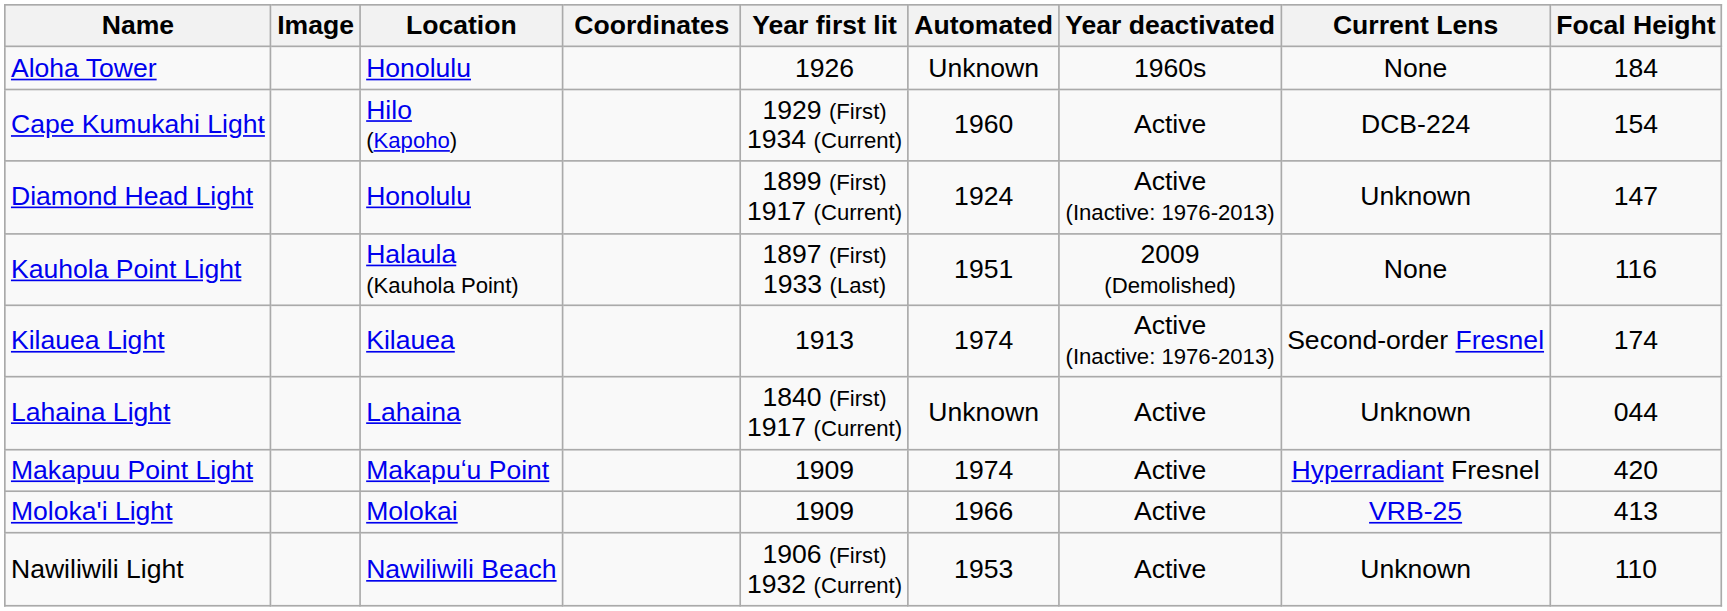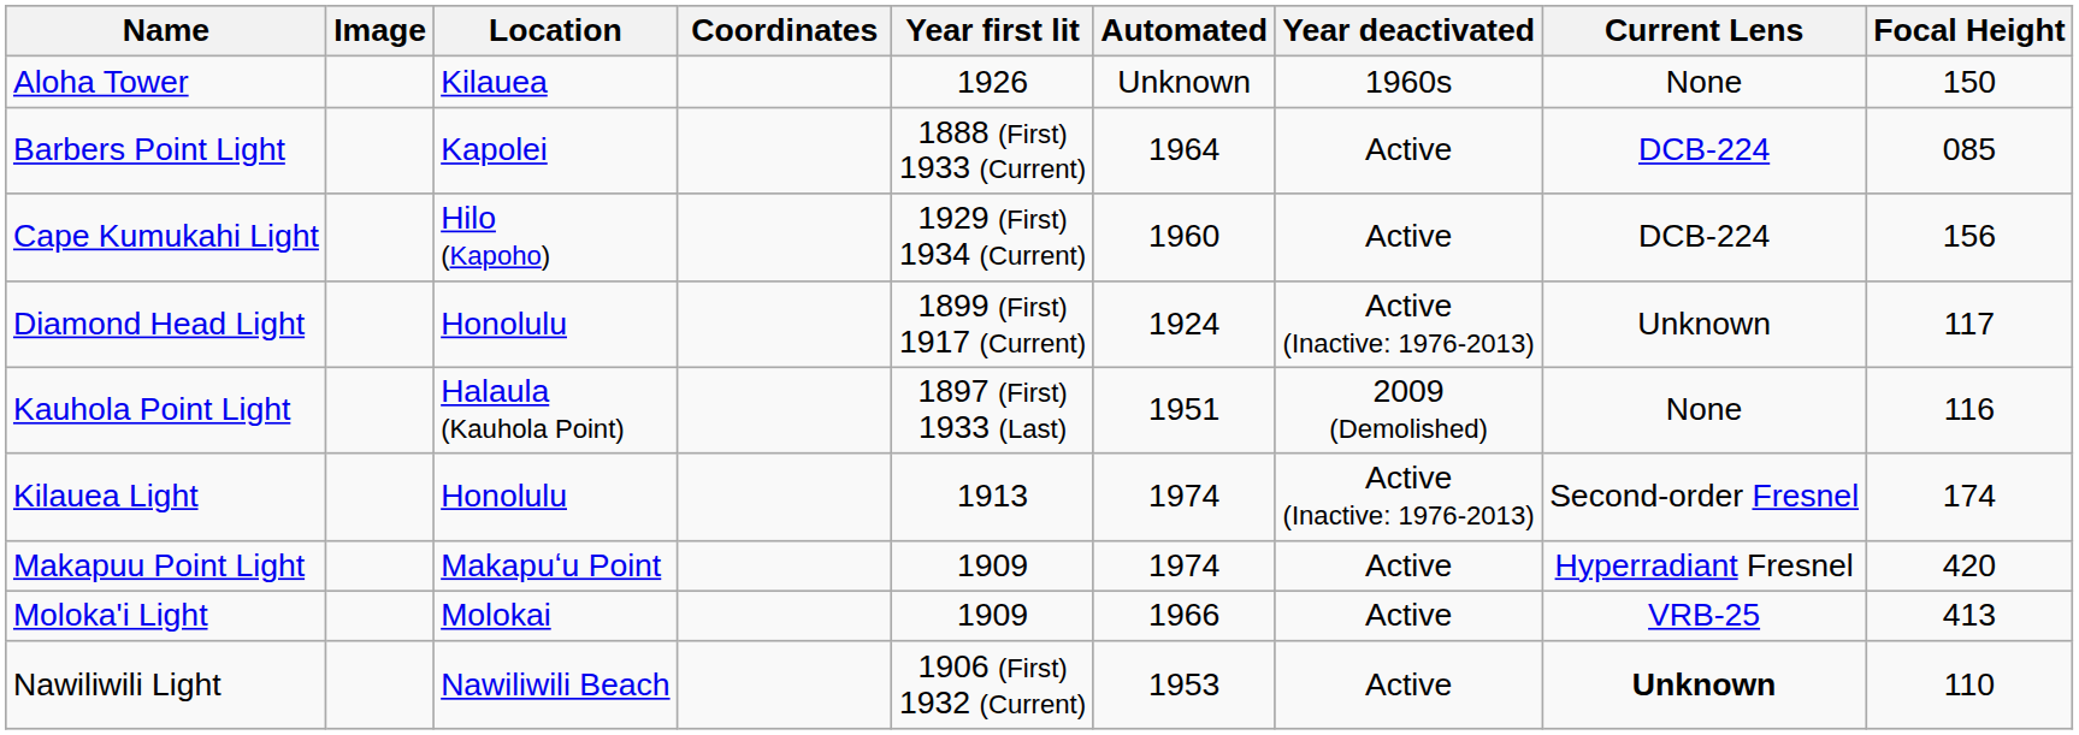 <table class="wikitable sortable">
 <tr>
 <th>Name</th>
 <th scope="col" class="unsortable">Image</th>
 <th>Location</th>
 <th width="100">Coordinates</th>
 <th>Year first lit</th>
 <th>Automated</th>
 <th>Year deactivated</th>
 <th>Current Lens</th>
 <th>Focal Height</th>
 </tr>
 <tr>
 <td><a href='#'>Aloha Tower</a></td>
 <td></td>
-<td><a href='#'>Honolulu</a></td>
+<td><a href='#'>Kilauea</a></td>
 <td></td>
 <td style="text-align: center;">1926</td>
 <td style="text-align: center;">Unknown</td>
 <td style="text-align: center;">1960s</td>
 <td style="text-align: center;">None</td>
-<td style="text-align: center;"><span>184</span> </td>
+<td style="text-align: center;"><span>150</span> </td>
+</tr>
+<tr>
+<td><a href='#'>Barbers Point Light</a></td>
+<td></td>
+<td><a href='#'>Kapolei</a></td>
+<td></td>
+<td style="text-align: center;">1888 <small>(First)</small><br> 1933 <small>(Current)</small></td>
+<td style="text-align: center;">1964</td>
+<td style="text-align: center;">Active</td>
+<td style="text-align: center;"><a href='#'>DCB-224</a></td>
+<td style="text-align: center;"><span>085</span> </td>
 </tr>
 <tr>
 <td><a href='#'>Cape Kumukahi Light</a></td>
 <td></td>
 <td><a href='#'>Hilo</a><br><small>(<a href='#'>Kapoho</a>)</small></td>
 <td></td>
 <td style="text-align: center;">1929 <small>(First)</small><br> 1934 <small>(Current)</small></td>
 <td style="text-align: center;">1960</td>
 <td style="text-align: center;">Active</td>
 <td style="text-align: center;">DCB-224</td>
-<td style="text-align: center;"><span>154</span> </td>
+<td style="text-align: center;"><span>156</span> </td>
 </tr>
 <tr>
 <td><a href='#'>Diamond Head Light</a></td>
 <td></td>
 <td><a href='#'>Honolulu</a></td>
 <td></td>
 <td style="text-align: center;">1899 <small>(First)</small><br> 1917 <small>(Current)</small></td>
 <td style="text-align: center;">1924</td>
 <td style="text-align: center;">Active<br><small>(Inactive: 1976-2013)</small></td>
 <td style="text-align: center;">Unknown</td>
-<td style="text-align: center;"><span>147</span> </td>
+<td style="text-align: center;"><span>117</span> </td>
 </tr>
 <tr>
 <td><a href='#'>Kauhola Point Light</a></td>
 <td></td>
 <td><a href='#'>Halaula</a><br><small>(Kauhola Point)</small></td>
 <td></td>
 <td style="text-align: center;">1897 <small>(First)</small><br> 1933 <small>(Last)</small></td>
 <td style="text-align: center;">1951</td>
 <td style="text-align: center;">2009<br><small>(Demolished)</small></td>
 <td style="text-align: center;">None</td>
 <td style="text-align: center;"><span>116</span> </td>
 </tr>
 <tr>
 <td><a href='#'>Kilauea Light</a></td>
 <td></td>
-<td><a href='#'>Kilauea</a></td>
+<td><a href='#'>Honolulu</a></td>
 <td></td>
 <td style="text-align: center;">1913</td>
 <td style="text-align: center;">1974</td>
 <td style="text-align: center;">Active<br><small>(Inactive: 1976-2013)</small></td>
 <td style="text-align: center;">Second-order <a href='#'>Fresnel</a></td>
 <td style="text-align: center;"><span>174</span> </td>
-</tr>
-<tr>
-<td><a href='#'>Lahaina Light</a></td>
-<td></td>
-<td><a href='#'>Lahaina</a></td>
-<td></td>
-<td style="text-align: center;">1840 <small>(First)</small><br> 1917 <small>(Current)</small></td>
-<td style="text-align: center;">Unknown</td>
-<td style="text-align: center;">Active</td>
-<td style="text-align: center;">Unknown</td>
-<td style="text-align: center;"><span>044</span> </td>
 </tr>
 <tr>
 <td><a href='#'>Makapuu Point Light</a></td>
 <td></td>
 <td><a href='#'>Makapuʻu Point</a></td>
 <td></td>
 <td style="text-align: center;">1909</td>
 <td style="text-align: center;">1974</td>
 <td style="text-align: center;">Active</td>
 <td style="text-align: center;"><a href='#'>Hyperradiant</a> Fresnel</td>
 <td style="text-align: center;"><span>420</span> </td>
 </tr>
 <tr>
 <td><a href='#'>Moloka'i Light</a></td>
 <td></td>
 <td><a href='#'>Molokai</a></td>
 <td></td>
 <td style="text-align: center;">1909</td>
 <td style="text-align: center;">1966</td>
 <td style="text-align: center;">Active</td>
 <td style="text-align: center;"><a href='#'>VRB-25</a></td>
 <td style="text-align: center;"><span>413</span> </td>
 </tr>
 <tr>
 <td>Nawiliwili Light</td>
 <td></td>
 <td><a href='#'>Nawiliwili Beach</a></td>
 <td></td>
 <td style="text-align: center;">1906 <small>(First)</small><br> 1932 <small>(Current)</small></td>
 <td style="text-align: center;">1953</td>
 <td style="text-align: center;">Active</td>
-<td style="text-align: center;">Unknown</td>
+<td style="text-align: center;"><strong>Unknown</strong></td>
 <td style="text-align: center;"><span>110</span> </td>
 </tr>
 </table>
